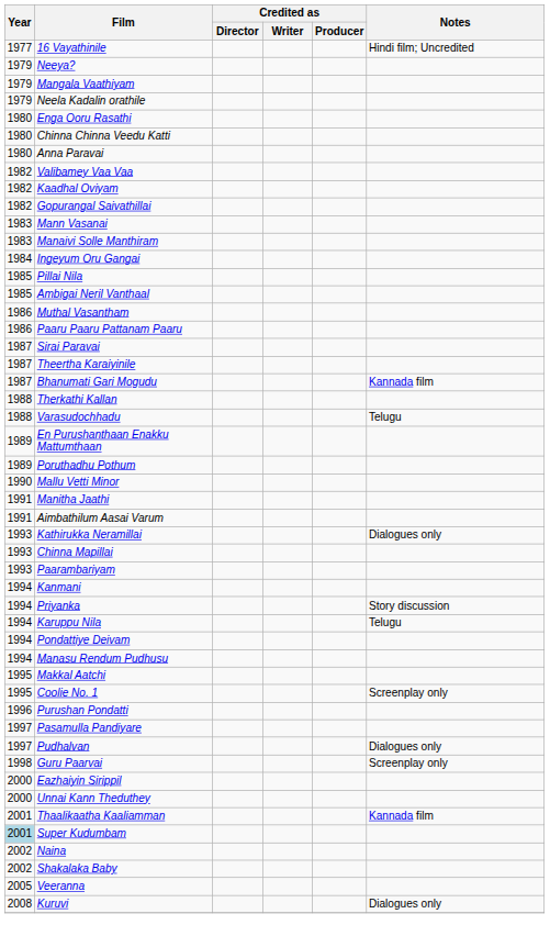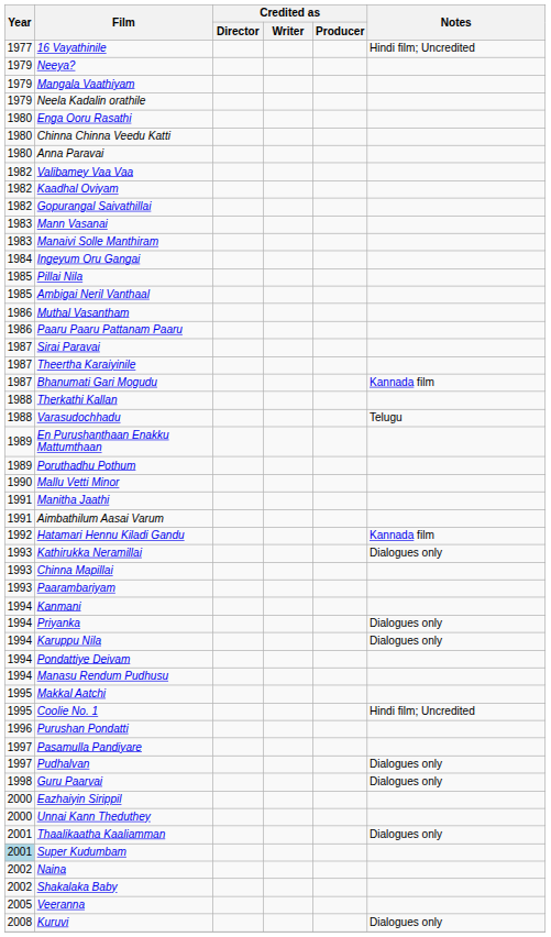 <table class="wikitable sortable">
 <tr>
 <th rowspan="2" style="width:35px;">Year</th>
 <th rowspan="2" style="width:250px;">Film</th>
 <th colspan="3" style="width:195px;">Credited as</th>
 <th rowspan="2"  style="text-align:center; width:250px;" class="unsortable">Notes</th>
 </tr>
 <tr>
 <th style="width:65px;">Director</th>
 <th width=65>Writer</th>
 <th width=65>Producer</th>
 </tr>
 <tr>
 <td>1977</td>
 <td><em><a href='#'>16 Vayathinile</a></em></td>
 <td style="text-align:center;"></td>
 <td style="text-align:center;"></td>
 <td style="text-align:center;"></td>
 <td>Hindi film; Uncredited</td>
 </tr>
 <tr>
 <td>1979</td>
 <td><em><a href='#'>Neeya?</a></em></td>
 <td style="text-align:center;"></td>
 <td style="text-align:center;"></td>
 <td style="text-align:center;"></td>
 <td></td>
 </tr>
 <tr>
 <td>1979</td>
 <td><em><a href='#'>Mangala Vaathiyam</a></em></td>
 <td style="text-align:center;"></td>
 <td style="text-align:center;"></td>
 <td style="text-align:center;"></td>
 <td></td>
 </tr>
 <tr>
 <td>1979</td>
 <td><em>Neela Kadalin orathile</em></td>
 <td style="text-align:center;"></td>
 <td style="text-align:center;"></td>
 <td style="text-align:center;"></td>
 <td></td>
 </tr>
 <tr>
 <td>1980</td>
 <td><em><a href='#'>Enga Ooru Rasathi</a></em></td>
 <td style="text-align:center;"></td>
 <td style="text-align:center;"></td>
 <td style="text-align:center;"></td>
 <td></td>
 </tr>
 <tr>
 <td>1980</td>
 <td><em>Chinna Chinna Veedu Katti</em></td>
 <td style="text-align:center;"></td>
 <td style="text-align:center;"></td>
 <td style="text-align:center;"></td>
 <td></td>
 </tr>
 <tr>
 <td>1980</td>
 <td><em>Anna Paravai</em></td>
 <td style="text-align:center;"></td>
 <td style="text-align:center;"></td>
 <td style="text-align:center;"></td>
 <td></td>
 </tr>
 <tr>
 <td>1982</td>
 <td><em><a href='#'>Valibamey Vaa Vaa</a></em></td>
 <td style="text-align:center;"></td>
 <td style="text-align:center;"></td>
 <td style="text-align:center;"></td>
 <td></td>
 </tr>
 <tr>
 <td>1982</td>
 <td><em><a href='#'>Kaadhal Oviyam</a></em></td>
 <td style="text-align:center;"></td>
 <td style="text-align:center;"></td>
 <td style="text-align:center;"></td>
 <td></td>
 </tr>
 <tr>
 <td>1982</td>
 <td><em><a href='#'>Gopurangal Saivathillai</a></em></td>
 <td style="text-align:center;"></td>
 <td style="text-align:center;"></td>
 <td style="text-align:center;"></td>
 <td></td>
 </tr>
 <tr>
 <td>1983</td>
 <td><em><a href='#'>Mann Vasanai</a></em></td>
 <td style="text-align:center;"></td>
 <td style="text-align:center;"></td>
 <td style="text-align:center;"></td>
 <td></td>
 </tr>
 <tr>
 <td>1983</td>
 <td><em><a href='#'>Manaivi Solle Manthiram</a></em></td>
 <td style="text-align:center;"></td>
 <td style="text-align:center;"></td>
 <td style="text-align:center;"></td>
 <td></td>
 </tr>
 <tr>
 <td>1984</td>
 <td><em><a href='#'>Ingeyum Oru Gangai</a></em></td>
 <td style="text-align:center;"></td>
 <td style="text-align:center;"></td>
 <td style="text-align:center;"></td>
 <td></td>
 </tr>
 <tr>
 <td>1985</td>
 <td><em><a href='#'>Pillai Nila</a></em></td>
 <td style="text-align:center;"></td>
 <td style="text-align:center;"></td>
 <td style="text-align:center;"></td>
 <td></td>
 </tr>
 <tr>
 <td>1985</td>
 <td><em><a href='#'>Ambigai Neril Vanthaal</a></em></td>
 <td style="text-align:center;"></td>
 <td style="text-align:center;"></td>
 <td style="text-align:center;"></td>
 <td></td>
 </tr>
 <tr>
 <td>1986</td>
 <td><em><a href='#'>Muthal Vasantham</a></em></td>
 <td style="text-align:center;"></td>
 <td style="text-align:center;"></td>
 <td style="text-align:center;"></td>
 <td></td>
 </tr>
 <tr>
 <td>1986</td>
 <td><em><a href='#'>Paaru Paaru Pattanam Paaru</a></em></td>
 <td style="text-align:center;"></td>
 <td style="text-align:center;"></td>
 <td style="text-align:center;"></td>
 <td></td>
 </tr>
 <tr>
 <td>1987</td>
 <td><em><a href='#'>Sirai Paravai</a></em></td>
 <td style="text-align:center;"></td>
 <td style="text-align:center;"></td>
 <td style="text-align:center;"></td>
 <td></td>
 </tr>
 <tr>
 <td>1987</td>
 <td><em><a href='#'>Theertha Karaiyinile</a></em></td>
 <td style="text-align:center;"></td>
 <td style="text-align:center;"></td>
 <td style="text-align:center;"></td>
 <td></td>
 </tr>
 <tr>
 <td>1987</td>
 <td><em><a href='#'>Bhanumati Gari Mogudu</a></em></td>
 <td style="text-align:center;"></td>
 <td style="text-align:center;"></td>
 <td style="text-align:center;"></td>
 <td><a href='#'>Kannada</a> film</td>
 </tr>
 <tr>
 <td>1988</td>
 <td><em><a href='#'>Therkathi Kallan</a></em></td>
 <td style="text-align:center;"></td>
 <td style="text-align:center;"></td>
 <td style="text-align:center;"></td>
 <td></td>
 </tr>
 <tr>
 <td>1988</td>
 <td><em><a href='#'>Varasudochhadu</a></em></td>
 <td style="text-align:center;"></td>
 <td style="text-align:center;"></td>
 <td style="text-align:center;"></td>
 <td>Telugu</td>
 </tr>
 <tr>
 <td>1989</td>
 <td><em><a href='#'>En Purushanthaan Enakku Mattumthaan</a></em></td>
 <td style="text-align:center;"></td>
 <td style="text-align:center;"></td>
 <td style="text-align:center;"></td>
 <td></td>
 </tr>
 <tr>
 <td>1989</td>
 <td><em><a href='#'>Poruthadhu Pothum</a></em></td>
 <td style="text-align:center;"></td>
 <td style="text-align:center;"></td>
 <td style="text-align:center;"></td>
 <td></td>
 </tr>
 <tr>
 <td>1990</td>
 <td><em><a href='#'>Mallu Vetti Minor</a></em></td>
 <td style="text-align:center;"></td>
 <td style="text-align:center;"></td>
 <td style="text-align:center;"></td>
 <td></td>
 </tr>
 <tr>
 <td>1991</td>
 <td><em><a href='#'>Manitha Jaathi</a></em></td>
 <td style="text-align:center;"></td>
 <td style="text-align:center;"></td>
 <td style="text-align:center;"></td>
 <td></td>
 </tr>
 <tr>
 <td>1991</td>
 <td><em>Aimbathilum Aasai Varum</em></td>
 <td style="text-align:center;"></td>
 <td style="text-align:center;"></td>
 <td style="text-align:center;"></td>
 <td></td>
 </tr>
 <tr>
+<td>1992</td>
+<td><em><a href='#'>Hatamari Hennu Kiladi Gandu</a></em></td>
+<td style="text-align:center;"></td>
+<td style="text-align:center;"></td>
+<td style="text-align:center;"></td>
+<td><a href='#'>Kannada</a> film</td>
+</tr>
+<tr>
 <td>1993</td>
 <td><em><a href='#'>Kathirukka Neramillai</a></em></td>
 <td style="text-align:center;"></td>
 <td style="text-align:center;"></td>
 <td style="text-align:center;"></td>
 <td>Dialogues only</td>
 </tr>
 <tr>
 <td>1993</td>
 <td><em><a href='#'>Chinna Mapillai</a></em></td>
 <td style="text-align:center;"></td>
 <td style="text-align:center;"></td>
 <td style="text-align:center;"></td>
 <td></td>
 </tr>
 <tr>
 <td>1993</td>
 <td><em><a href='#'>Paarambariyam</a></em></td>
 <td style="text-align:center;"></td>
 <td style="text-align:center;"></td>
 <td style="text-align:center;"></td>
 <td></td>
 </tr>
 <tr>
 <td>1994</td>
 <td><em><a href='#'>Kanmani</a></em></td>
 <td style="text-align:center;"></td>
 <td style="text-align:center;"></td>
 <td style="text-align:center;"></td>
 <td></td>
 </tr>
 <tr>
 <td>1994</td>
 <td><em><a href='#'>Priyanka</a></em></td>
 <td style="text-align:center;"></td>
 <td style="text-align:center;"></td>
 <td style="text-align:center;"></td>
-<td>Story discussion</td>
+<td>Dialogues only</td>
 </tr>
 <tr>
 <td>1994</td>
 <td><em><a href='#'>Karuppu Nila</a></em></td>
 <td style="text-align:center;"></td>
 <td style="text-align:center;"></td>
 <td style="text-align:center;"></td>
-<td>Telugu</td>
+<td>Dialogues only</td>
 </tr>
 <tr>
 <td>1994</td>
 <td><em><a href='#'>Pondattiye Deivam</a></em></td>
 <td style="text-align:center;"></td>
 <td style="text-align:center;"></td>
 <td style="text-align:center;"></td>
 <td></td>
 </tr>
 <tr>
 <td>1994</td>
 <td><em><a href='#'>Manasu Rendum Pudhusu</a></em></td>
 <td style="text-align:center;"></td>
 <td style="text-align:center;"></td>
 <td style="text-align:center;"></td>
 <td></td>
 </tr>
 <tr>
 <td>1995</td>
 <td><em><a href='#'>Makkal Aatchi</a></em></td>
 <td style="text-align:center;"></td>
 <td style="text-align:center;"></td>
 <td style="text-align:center;"></td>
 <td></td>
 </tr>
 <tr>
 <td>1995</td>
 <td><em><a href='#'>Coolie No. 1</a></em></td>
 <td style="text-align:center;"></td>
 <td style="text-align:center;"></td>
 <td style="text-align:center;"></td>
-<td>Screenplay only</td>
+<td>Hindi film; Uncredited</td>
 </tr>
 <tr>
 <td>1996</td>
 <td><em><a href='#'>Purushan Pondatti</a></em></td>
 <td style="text-align:center;"></td>
 <td style="text-align:center;"></td>
 <td style="text-align:center;"></td>
 <td></td>
 </tr>
 <tr>
 <td>1997</td>
 <td><em><a href='#'>Pasamulla Pandiyare</a></em></td>
 <td style="text-align:center;"></td>
 <td style="text-align:center;"></td>
 <td style="text-align:center;"></td>
 <td></td>
 </tr>
 <tr>
 <td>1997</td>
 <td><em><a href='#'>Pudhalvan</a></em></td>
 <td style="text-align:center;"></td>
 <td style="text-align:center;"></td>
 <td style="text-align:center;"></td>
 <td>Dialogues only</td>
 </tr>
 <tr>
 <td>1998</td>
 <td><em><a href='#'>Guru Paarvai</a></em></td>
 <td style="text-align:center;"></td>
 <td style="text-align:center;"></td>
 <td style="text-align:center;"></td>
-<td>Screenplay only</td>
+<td>Dialogues only</td>
 </tr>
 <tr>
 <td>2000</td>
 <td><em><a href='#'>Eazhaiyin Sirippil</a></em></td>
 <td style="text-align:center;"></td>
 <td style="text-align:center;"></td>
 <td style="text-align:center;"></td>
 <td></td>
 </tr>
 <tr>
 <td>2000</td>
 <td><em><a href='#'>Unnai Kann Theduthey</a></em></td>
 <td style="text-align:center;"></td>
 <td style="text-align:center;"></td>
 <td style="text-align:center;"></td>
 <td></td>
 </tr>
 <tr>
 <td>2001</td>
 <td><em><a href='#'>Thaalikaatha Kaaliamman</a></em></td>
 <td style="text-align:center;"></td>
 <td style="text-align:center;"></td>
 <td style="text-align:center;"></td>
-<td><a href='#'>Kannada</a> film</td>
+<td>Dialogues only</td>
 </tr>
 <tr>
 <td style="background: lightblue;">2001</td>
 <td><em><a href='#'>Super Kudumbam</a></em></td>
 <td style="text-align:center;"></td>
 <td style="text-align:center;"></td>
 <td style="text-align:center;"></td>
 <td></td>
 </tr>
 <tr>
 <td>2002</td>
 <td><em><a href='#'>Naina</a></em></td>
 <td style="text-align:center;"></td>
 <td style="text-align:center;"></td>
 <td style="text-align:center;"></td>
 <td></td>
 </tr>
 <tr>
 <td>2002</td>
 <td><em><a href='#'>Shakalaka Baby</a></em></td>
 <td style="text-align:center;"></td>
 <td style="text-align:center;"></td>
 <td style="text-align:center;"></td>
 <td></td>
 </tr>
 <tr>
 <td>2005</td>
 <td><em><a href='#'>Veeranna</a></em></td>
 <td style="text-align:center;"></td>
 <td style="text-align:center;"></td>
 <td style="text-align:center;"></td>
 <td></td>
 </tr>
 <tr>
 <td>2008</td>
 <td><em><a href='#'>Kuruvi</a></em></td>
 <td style="text-align:center;"></td>
 <td style="text-align:center;"></td>
 <td style="text-align:center;"></td>
 <td>Dialogues only</td>
 </tr>
 <tr>
 </tr>
 </table>
